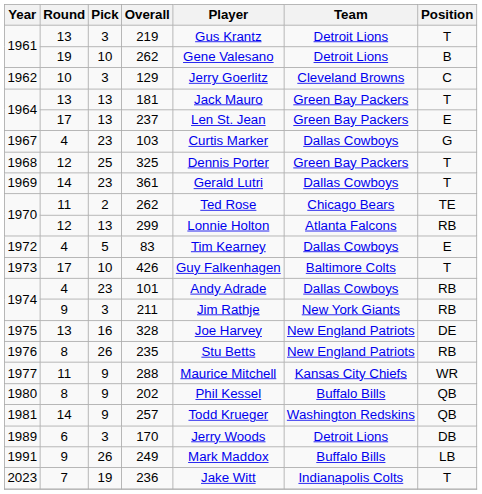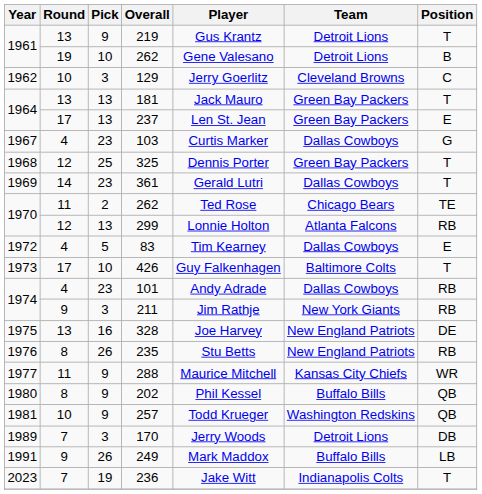 <table class="wikitable sortable" style="text-align: center;">
 <tr>
 <th>Year</th>
 <th>Round</th>
 <th>Pick</th>
 <th>Overall</th>
 <th>Player</th>
 <th>Team</th>
 <th>Position</th>
 </tr>
 <tr>
 <td rowspan="2">1961</td>
 <td>13</td>
-<td>3</td>
+<td>9</td>
 <td>219</td>
 <td><a href='#'>Gus Krantz</a></td>
 <td><a href='#'>Detroit Lions</a></td>
 <td>T</td>
 </tr>
 <tr>
 <td>19</td>
 <td>10</td>
 <td>262</td>
 <td><a href='#'>Gene Valesano</a></td>
 <td><a href='#'>Detroit Lions</a></td>
 <td>B</td>
 </tr>
 <tr>
 <td>1962</td>
 <td>10</td>
 <td>3</td>
 <td>129</td>
 <td><a href='#'>Jerry Goerlitz</a></td>
 <td><a href='#'>Cleveland Browns</a></td>
 <td>C</td>
 </tr>
 <tr>
 <td rowspan="2">1964</td>
 <td>13</td>
 <td>13</td>
 <td>181</td>
 <td><a href='#'>Jack Mauro</a></td>
 <td><a href='#'>Green Bay Packers</a></td>
 <td>T</td>
 </tr>
 <tr>
 <td>17</td>
 <td>13</td>
 <td>237</td>
 <td><a href='#'>Len St. Jean</a></td>
 <td><a href='#'>Green Bay Packers</a></td>
 <td>E</td>
 </tr>
 <tr>
 <td>1967</td>
 <td>4</td>
 <td>23</td>
 <td>103</td>
 <td><a href='#'>Curtis Marker</a></td>
 <td><a href='#'>Dallas Cowboys</a></td>
 <td>G</td>
 </tr>
 <tr>
 <td>1968</td>
 <td>12</td>
 <td>25</td>
 <td>325</td>
 <td><a href='#'>Dennis Porter</a></td>
 <td><a href='#'>Green Bay Packers</a></td>
 <td>T</td>
 </tr>
 <tr>
 <td>1969</td>
 <td>14</td>
 <td>23</td>
 <td>361</td>
 <td><a href='#'>Gerald Lutri</a></td>
 <td><a href='#'>Dallas Cowboys</a></td>
 <td>T</td>
 </tr>
 <tr>
 <td rowspan="2">1970</td>
 <td>11</td>
 <td>2</td>
 <td>262</td>
 <td><a href='#'>Ted Rose</a></td>
 <td><a href='#'>Chicago Bears</a></td>
 <td>TE</td>
 </tr>
 <tr>
 <td>12</td>
 <td>13</td>
 <td>299</td>
 <td><a href='#'>Lonnie Holton</a></td>
 <td><a href='#'>Atlanta Falcons</a></td>
 <td>RB</td>
 </tr>
 <tr>
 <td>1972</td>
 <td>4</td>
 <td>5</td>
 <td>83</td>
 <td><a href='#'>Tim Kearney</a></td>
 <td><a href='#'>Dallas Cowboys</a></td>
 <td>E</td>
 </tr>
 <tr>
 <td>1973</td>
 <td>17</td>
 <td>10</td>
 <td>426</td>
 <td><a href='#'>Guy Falkenhagen</a></td>
 <td><a href='#'>Baltimore Colts</a></td>
 <td>T</td>
 </tr>
 <tr>
 <td rowspan="2">1974</td>
 <td>4</td>
 <td>23</td>
 <td>101</td>
 <td><a href='#'>Andy Adrade</a></td>
 <td><a href='#'>Dallas Cowboys</a></td>
 <td>RB</td>
 </tr>
 <tr>
 <td>9</td>
 <td>3</td>
 <td>211</td>
 <td><a href='#'>Jim Rathje</a></td>
 <td><a href='#'>New York Giants</a></td>
 <td>RB</td>
 </tr>
 <tr>
 <td>1975</td>
 <td>13</td>
 <td>16</td>
 <td>328</td>
 <td><a href='#'>Joe Harvey</a></td>
 <td><a href='#'>New England Patriots</a></td>
 <td>DE</td>
 </tr>
 <tr>
 <td>1976</td>
 <td>8</td>
 <td>26</td>
 <td>235</td>
 <td><a href='#'>Stu Betts</a></td>
 <td><a href='#'>New England Patriots</a></td>
 <td>RB</td>
 </tr>
 <tr>
 <td>1977</td>
 <td>11</td>
 <td>9</td>
 <td>288</td>
 <td><a href='#'>Maurice Mitchell</a></td>
 <td><a href='#'>Kansas City Chiefs</a></td>
 <td>WR</td>
 </tr>
 <tr>
 <td>1980</td>
 <td>8</td>
 <td>9</td>
 <td>202</td>
 <td><a href='#'>Phil Kessel</a></td>
 <td><a href='#'>Buffalo Bills</a></td>
 <td>QB</td>
 </tr>
 <tr>
 <td>1981</td>
-<td>14</td>
+<td>10</td>
 <td>9</td>
 <td>257</td>
 <td><a href='#'>Todd Krueger</a></td>
 <td><a href='#'>Washington Redskins</a></td>
 <td>QB</td>
 </tr>
 <tr>
 <td>1989</td>
-<td>6</td>
+<td>7</td>
 <td>3</td>
 <td>170</td>
 <td><a href='#'>Jerry Woods</a></td>
 <td><a href='#'>Detroit Lions</a></td>
 <td>DB</td>
 </tr>
 <tr>
 <td>1991</td>
 <td>9</td>
 <td>26</td>
 <td>249</td>
 <td><a href='#'>Mark Maddox</a></td>
 <td><a href='#'>Buffalo Bills</a></td>
 <td>LB</td>
 </tr>
 <tr>
 <td>2023</td>
 <td>7</td>
 <td>19</td>
 <td>236</td>
 <td><a href='#'>Jake Witt</a></td>
 <td><a href='#'>Indianapolis Colts</a></td>
 <td>T</td>
 </tr>
 <tr>
 </tr>
 </table>
